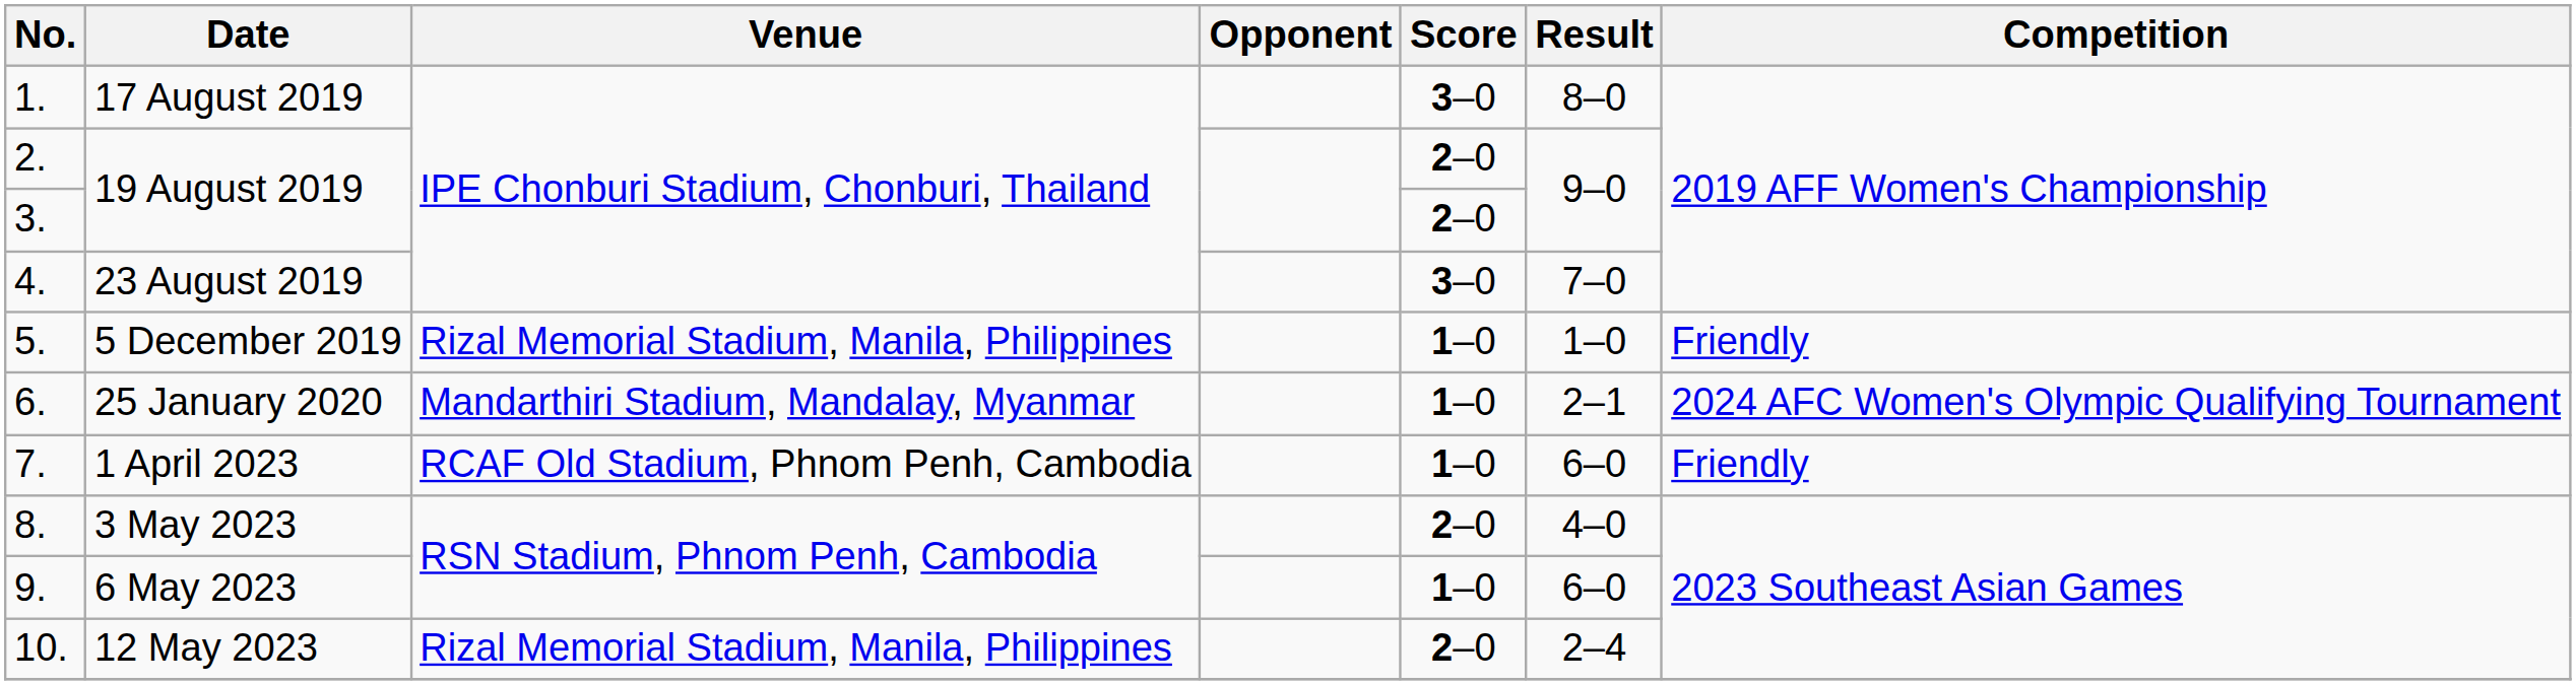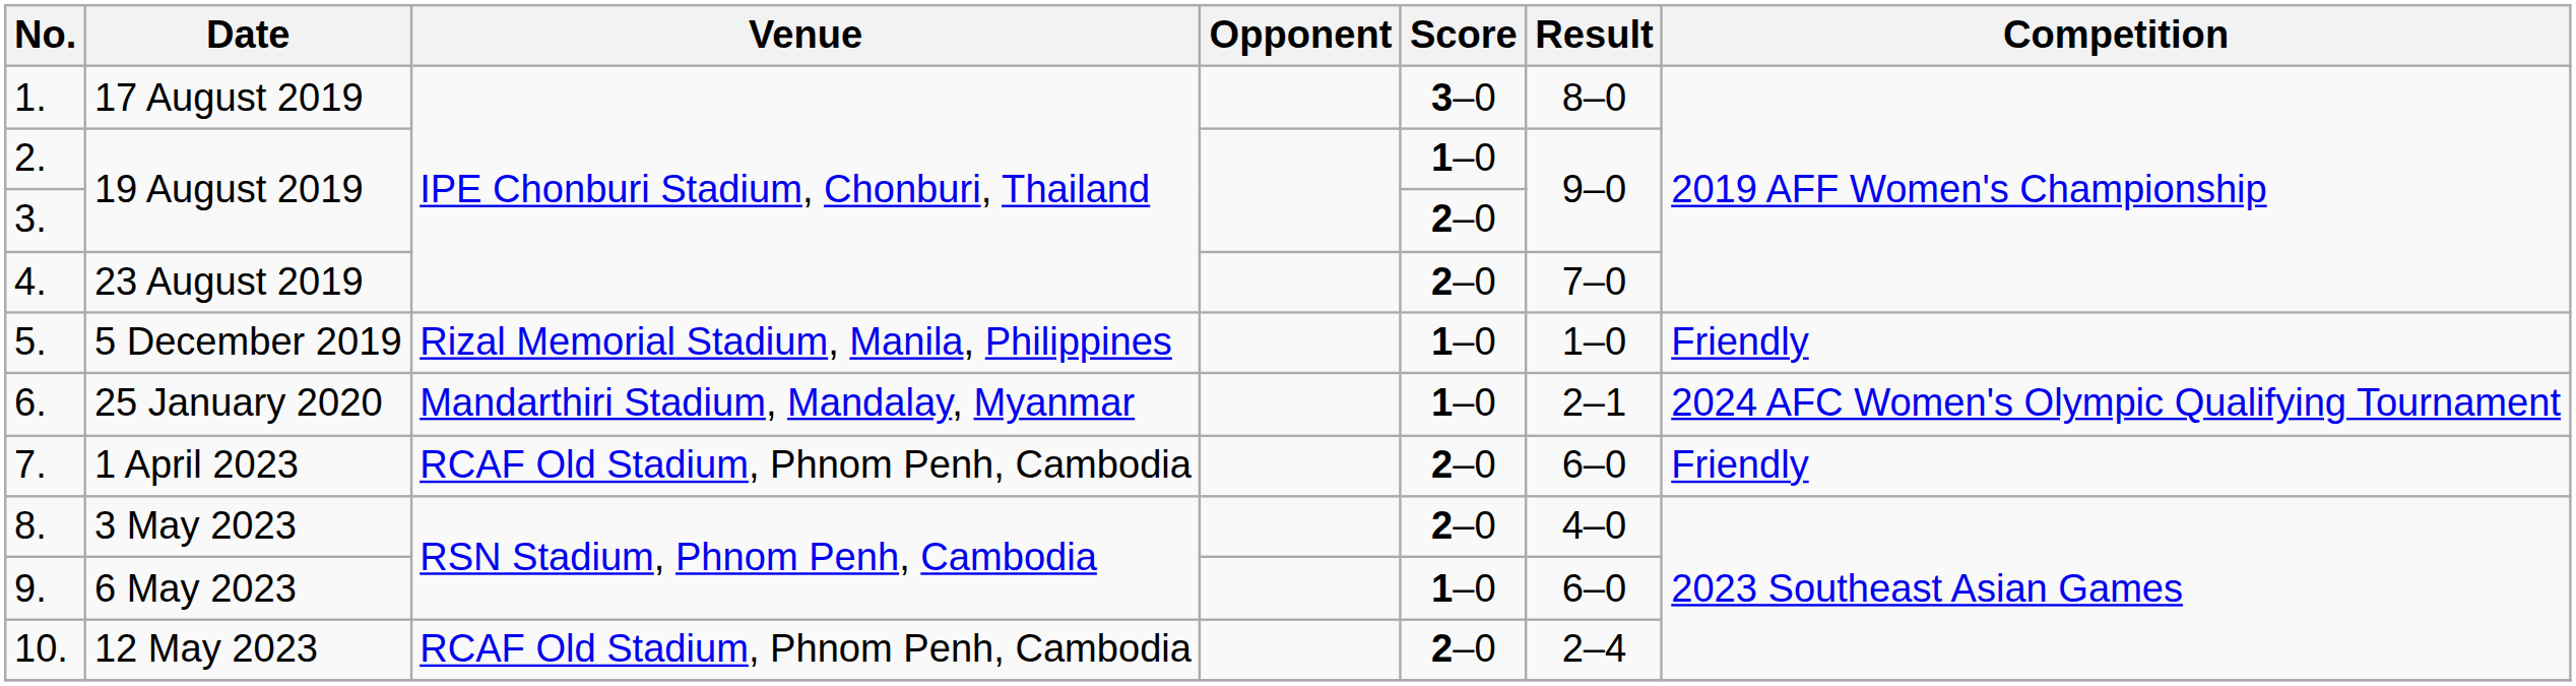 <table class="wikitable">
 <tr>
 <th>No.</th>
 <th>Date</th>
 <th>Venue</th>
 <th>Opponent</th>
 <th>Score</th>
 <th>Result</th>
 <th>Competition</th>
 </tr>
 <tr>
 <td>1.</td>
 <td>17 August 2019</td>
 <td rowspan=4><a href='#'>IPE Chonburi Stadium</a>, <a href='#'>Chonburi</a>, <a href='#'>Thailand</a></td>
 <td></td>
 <td align=center><strong>3</strong>–0</td>
 <td align=center>8–0</td>
 <td rowspan=4><a href='#'>2019 AFF Women's Championship</a></td>
 </tr>
 <tr>
 <td>2.</td>
 <td rowspan=2>19 August 2019</td>
 <td rowspan=2></td>
-<td align=center><strong>2</strong>–0</td>
+<td align=center><strong>1</strong>–0</td>
 <td rowspan=2 align=center>9–0</td>
 </tr>
 <tr>
 <td>3.</td>
 <td align=center><strong>2</strong>–0</td>
 </tr>
 <tr>
 <td>4.</td>
 <td>23 August 2019</td>
 <td></td>
-<td align=center><strong>3</strong>–0</td>
+<td align=center><strong>2</strong>–0</td>
 <td align=center>7–0</td>
 </tr>
 <tr>
 <td>5.</td>
 <td>5 December 2019</td>
 <td><a href='#'>Rizal Memorial Stadium</a>, <a href='#'>Manila</a>, <a href='#'>Philippines</a></td>
 <td></td>
 <td align=center><strong>1</strong>–0</td>
 <td align=center>1–0</td>
 <td><a href='#'>Friendly</a></td>
 </tr>
 <tr>
 <td>6.</td>
 <td>25 January 2020</td>
 <td><a href='#'>Mandarthiri Stadium</a>, <a href='#'>Mandalay</a>, <a href='#'>Myanmar</a></td>
 <td></td>
 <td align=center><strong>1</strong>–0</td>
 <td align=center>2–1</td>
 <td><a href='#'>2024 AFC Women's Olympic Qualifying Tournament</a></td>
 </tr>
 <tr>
 <td>7.</td>
 <td>1 April 2023</td>
 <td><a href='#'>RCAF Old Stadium</a>, Phnom Penh, Cambodia</td>
 <td></td>
-<td align=center><strong>1</strong>–0</td>
+<td align=center><strong>2</strong>–0</td>
 <td align=center>6–0</td>
 <td><a href='#'>Friendly</a></td>
 </tr>
 <tr>
 <td>8.</td>
 <td>3 May 2023</td>
 <td rowspan=2><a href='#'>RSN Stadium</a>, <a href='#'>Phnom Penh</a>, <a href='#'>Cambodia</a></td>
 <td></td>
 <td align=center><strong>2</strong>–0</td>
 <td align=center>4–0</td>
 <td rowspan=3><a href='#'>2023 Southeast Asian Games</a></td>
 </tr>
 <tr>
 <td>9.</td>
 <td>6 May 2023</td>
 <td></td>
 <td align=center><strong>1</strong>–0</td>
 <td align=center>6–0</td>
 </tr>
 <tr>
 <td>10.</td>
 <td>12 May 2023</td>
-<td><a href='#'>Rizal Memorial Stadium</a>, <a href='#'>Manila</a>, <a href='#'>Philippines</a></td>
+<td><a href='#'>RCAF Old Stadium</a>, Phnom Penh, Cambodia</td>
 <td></td>
 <td align=center><strong>2</strong>–0</td>
 <td align=center>2–4</td>
 </tr>
 <tr>
 </tr>
 </table>
